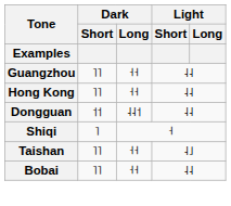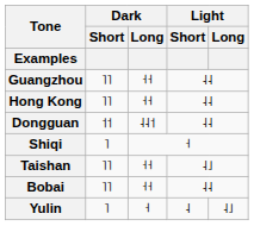 <table class="wikitable" style="text-align: center">
 <tr>
 <th rowspan=2>Tone</th>
 <th colspan=2>Dark</th>
 <th colspan=2>Light</th>
 </tr>
 <tr>
 <th>Short</th>
 <th>Long</th>
 <th>Short</th>
 <th>Long</th>
 </tr>
 <tr>
 <th>Examples</th>
 <th></th>
 <th></th>
 <th></th>
 <th></th>
 </tr>
 <tr>
 <th>Guangzhou</th>
 <td>˥˥</td>
 <td>˧˧</td>
 <td colspan=2>˨˨</td>
 </tr>
 <tr>
 <th>Hong Kong</th>
 <td>˥˥</td>
 <td>˧˧</td>
 <td colspan=2>˨˨</td>
 </tr>
 <tr>
 <th>Dongguan</th>
 <td>˦˦</td>
 <td>˨˨˦</td>
 <td colspan=2>˨˨</td>
 </tr>
 <tr>
 <th>Shiqi</th>
 <td>˥</td>
 <td colspan=3>˧</td>
 </tr>
 <tr>
 <th>Taishan</th>
 <td>˥˥</td>
 <td>˧˧</td>
 <td colspan=2>˨˩</td>
 </tr>
 <tr>
 <th>Bobai</th>
 <td>˥˥</td>
 <td>˧˧</td>
 <td colspan=2>˨˨</td>
 </tr>
+<tr>
+<th>Yulin</th>
+<td>˥</td>
+<td>˧</td>
+<td>˨</td>
+<td>˨˩</td>
+</tr>
 </table>
